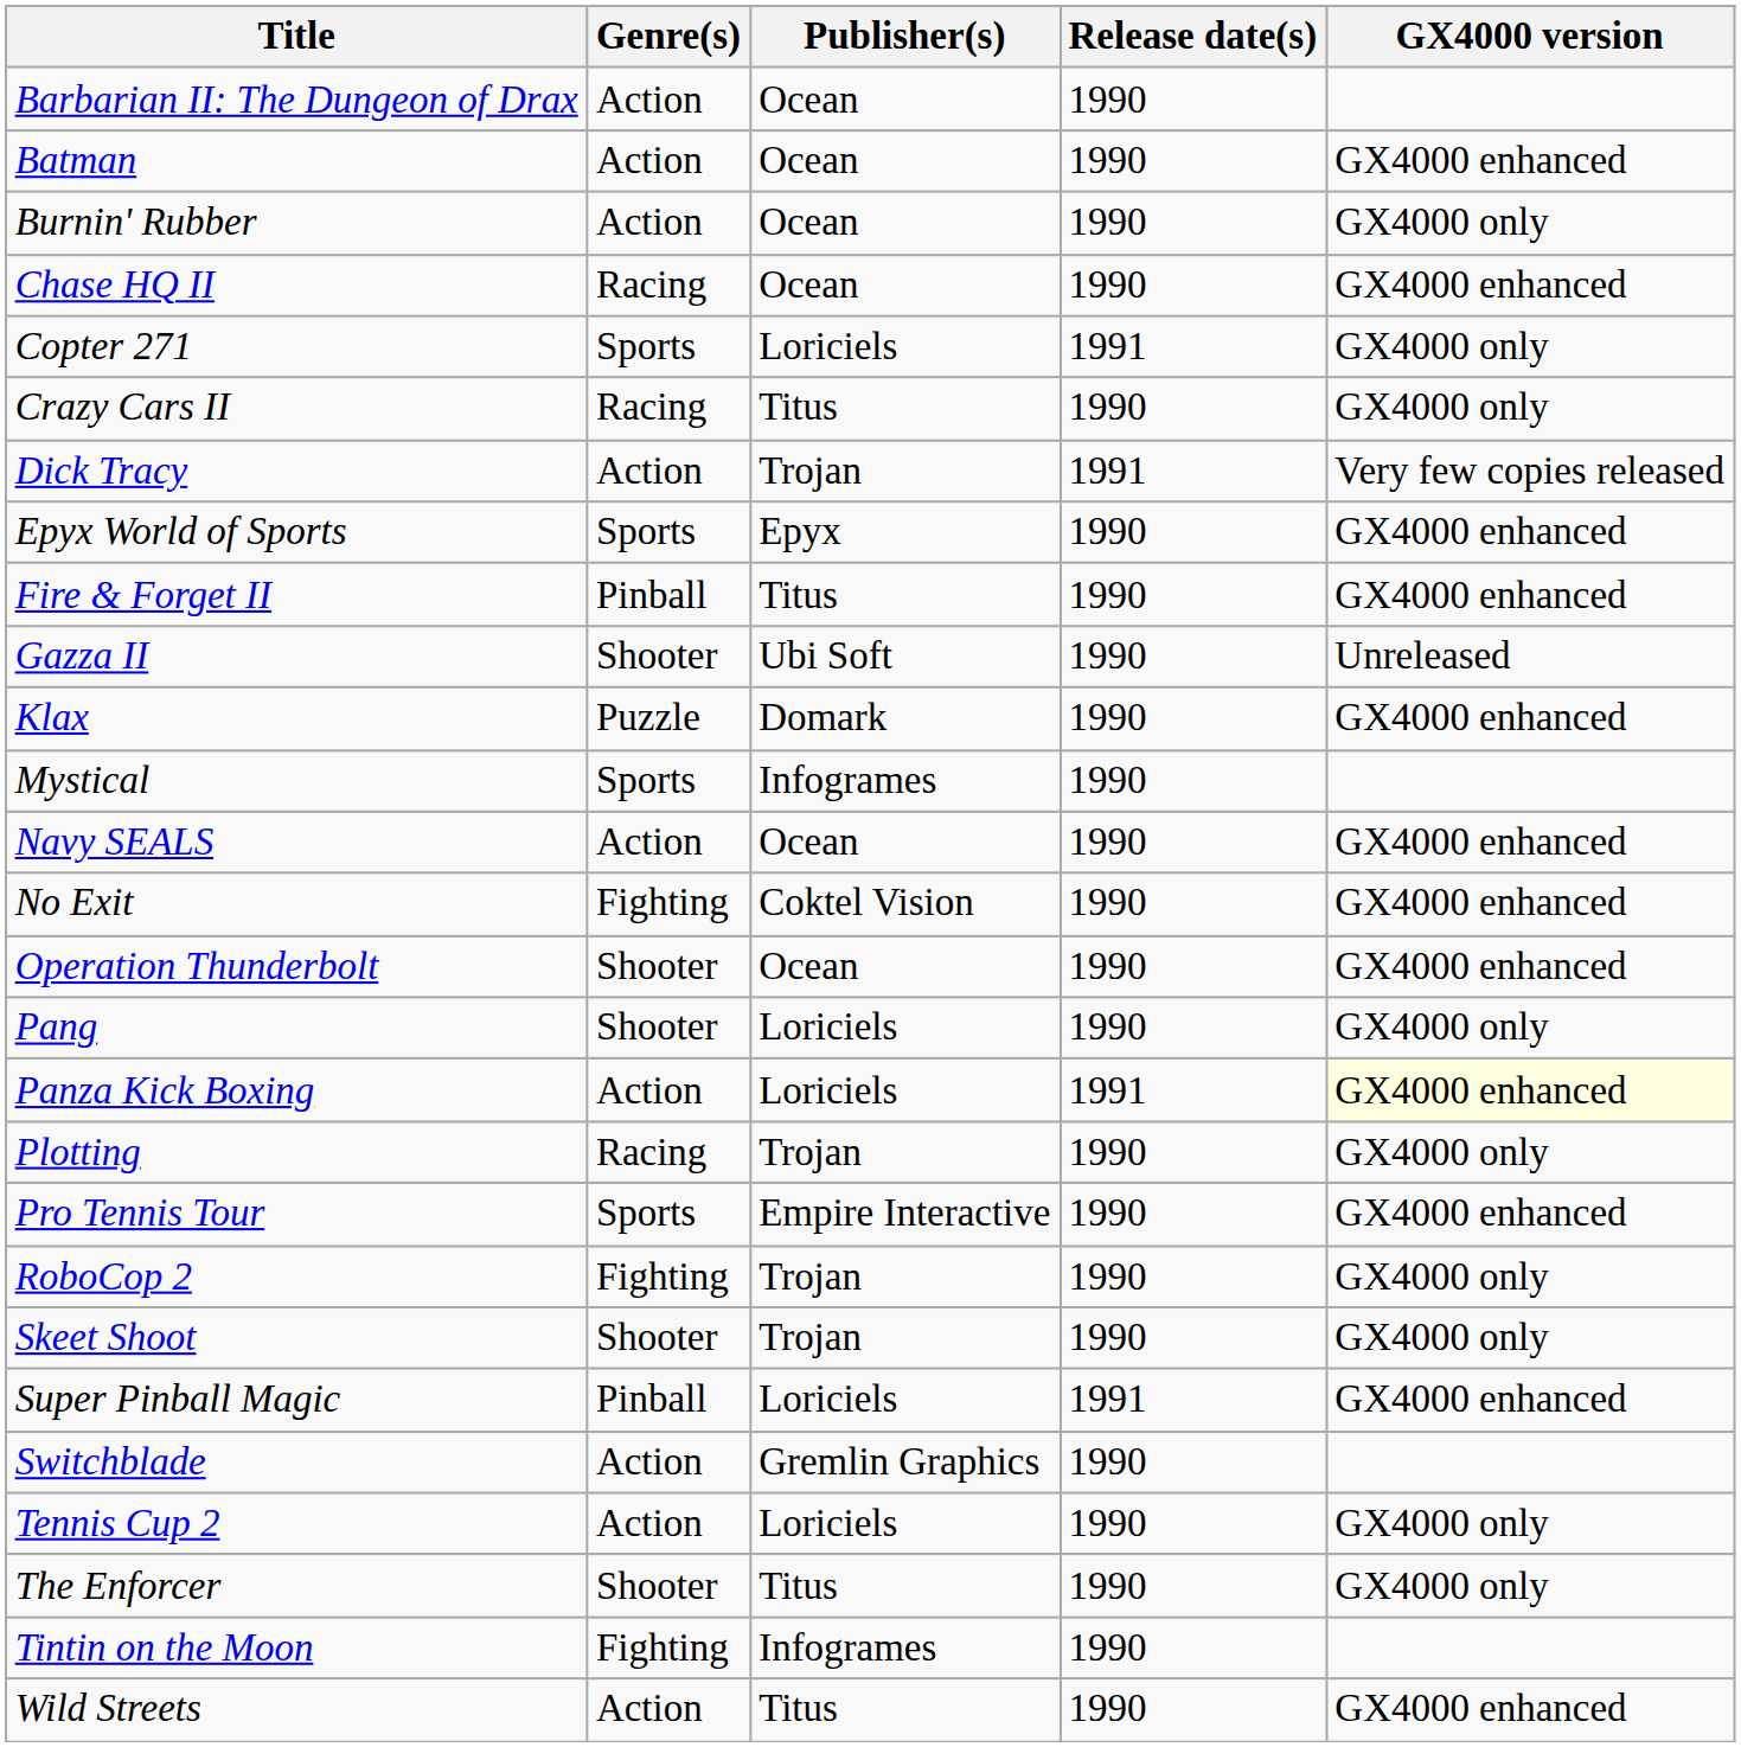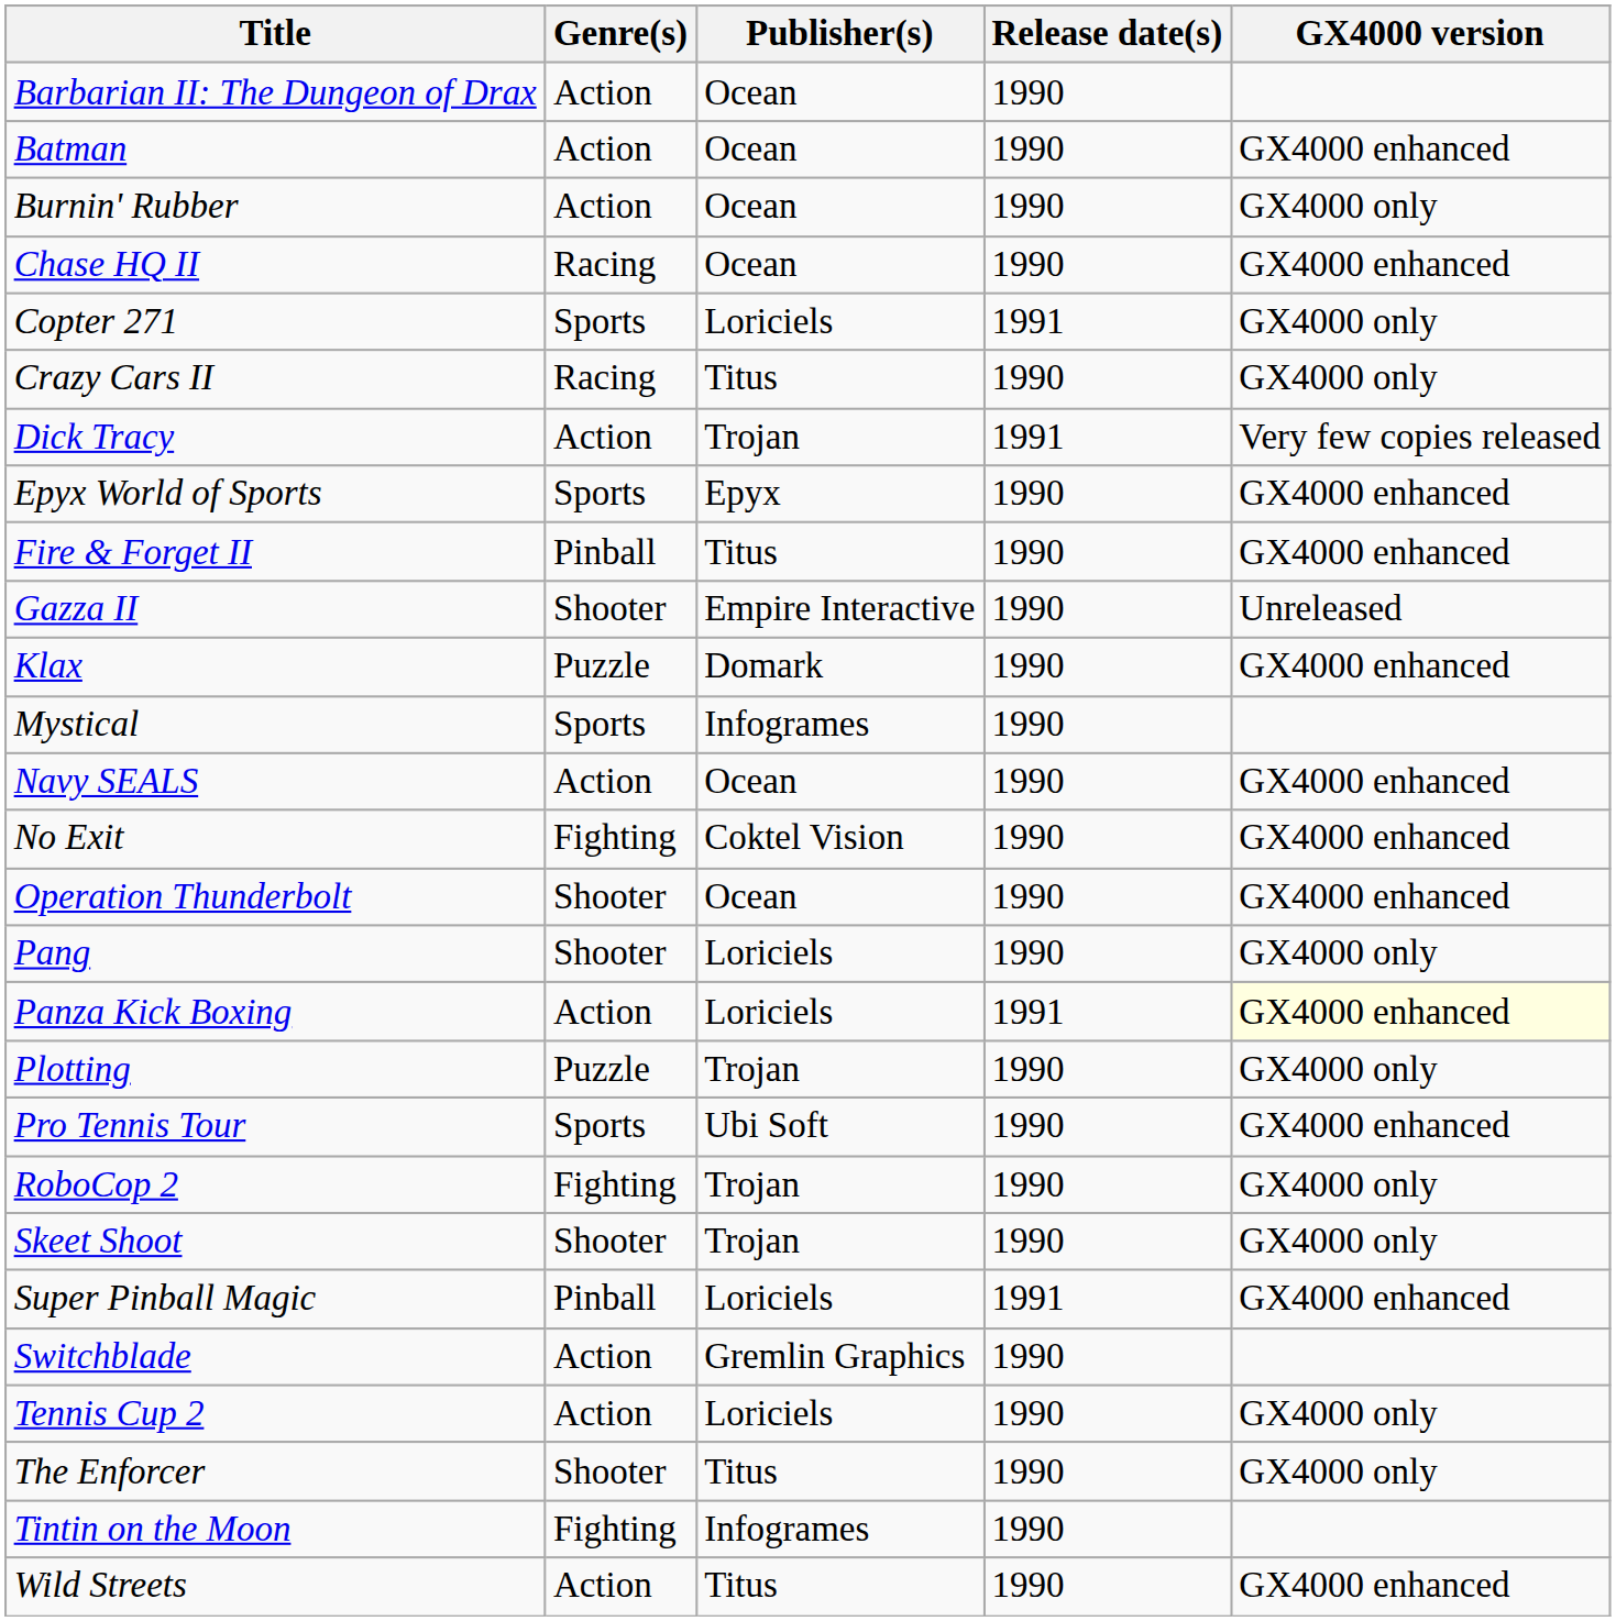 <table class="wikitable sortable" id="gamelist" width="auto">
 <tr>
 <th>Title</th>
 <th>Genre(s)</th>
 <th>Publisher(s)</th>
 <th>Release date(s)</th>
 <th>GX4000 version</th>
 </tr>
 <tr>
 <td id="B"><em><a href='#'>Barbarian II: The Dungeon of Drax</a></em></td>
 <td>Action</td>
 <td>Ocean</td>
 <td>1990</td>
 <td></td>
 </tr>
 <tr>
 <td><em><a href='#'>Batman</a></em></td>
 <td>Action</td>
 <td>Ocean</td>
 <td>1990</td>
 <td>GX4000 enhanced</td>
 </tr>
 <tr>
 <td><em>Burnin' Rubber</em></td>
 <td>Action</td>
 <td>Ocean</td>
 <td>1990</td>
 <td>GX4000 only</td>
 </tr>
 <tr>
 <td id="C"><em><a href='#'>Chase HQ II</a></em></td>
 <td>Racing</td>
 <td>Ocean</td>
 <td>1990</td>
 <td>GX4000 enhanced</td>
 </tr>
 <tr>
 <td><em>Copter 271</em></td>
 <td>Sports</td>
 <td>Loriciels</td>
 <td>1991</td>
 <td>GX4000 only</td>
 </tr>
 <tr>
 <td><em>Crazy Cars II</em></td>
 <td>Racing</td>
 <td>Titus</td>
 <td>1990</td>
 <td>GX4000 only</td>
 </tr>
 <tr>
 <td id="D"><em><a href='#'>Dick Tracy</a></em></td>
 <td>Action</td>
 <td>Trojan</td>
 <td>1991</td>
 <td>Very few copies released</td>
 </tr>
 <tr>
 <td id="E"><em>Epyx World of Sports</em></td>
 <td>Sports</td>
 <td>Epyx</td>
 <td>1990</td>
 <td>GX4000 enhanced</td>
 </tr>
 <tr>
 <td id="F"><em><a href='#'>Fire & Forget II</a></em></td>
 <td>Pinball</td>
 <td>Titus</td>
 <td>1990</td>
 <td>GX4000 enhanced</td>
 </tr>
 <tr>
 <td id="G"><em><a href='#'>Gazza II</a></em></td>
 <td>Shooter</td>
-<td>Ubi Soft</td>
+<td>Empire Interactive</td>
 <td>1990</td>
 <td>Unreleased</td>
 </tr>
 <tr>
 <td id="K"><em><a href='#'>Klax</a></em></td>
 <td>Puzzle</td>
 <td>Domark</td>
 <td>1990</td>
 <td>GX4000 enhanced</td>
 </tr>
 <tr>
 <td id="M"><em>Mystical</em></td>
 <td>Sports</td>
 <td>Infogrames</td>
 <td>1990</td>
 <td></td>
 </tr>
 <tr>
 <td id="N"><em><a href='#'>Navy SEALS</a></em></td>
 <td>Action</td>
 <td>Ocean</td>
 <td>1990</td>
 <td>GX4000 enhanced</td>
 </tr>
 <tr>
 <td><em>No Exit</em></td>
 <td>Fighting</td>
 <td>Coktel Vision</td>
 <td>1990</td>
 <td>GX4000 enhanced</td>
 </tr>
 <tr>
 <td id="O"><em><a href='#'>Operation Thunderbolt</a></em></td>
 <td>Shooter</td>
 <td>Ocean</td>
 <td>1990</td>
 <td>GX4000 enhanced</td>
 </tr>
 <tr>
 <td id="P"><em><a href='#'>Pang</a></em></td>
 <td>Shooter</td>
 <td>Loriciels</td>
 <td>1990</td>
 <td>GX4000 only</td>
 </tr>
 <tr>
 <td><em><a href='#'>Panza Kick Boxing</a></em></td>
 <td>Action</td>
 <td>Loriciels</td>
 <td>1991</td>
 <td style="background: lightyellow;">GX4000 enhanced</td>
 </tr>
 <tr>
 <td><em><a href='#'>Plotting</a></em></td>
-<td>Racing</td>
+<td>Puzzle</td>
 <td>Trojan</td>
 <td>1990</td>
 <td>GX4000 only</td>
 </tr>
 <tr>
 <td><em><a href='#'>Pro Tennis Tour</a></em></td>
 <td>Sports</td>
-<td>Empire Interactive</td>
+<td>Ubi Soft</td>
 <td>1990</td>
 <td>GX4000 enhanced</td>
 </tr>
 <tr>
 <td id="R"><em><a href='#'>RoboCop 2</a></em></td>
 <td>Fighting</td>
 <td>Trojan</td>
 <td>1990</td>
 <td>GX4000 only</td>
 </tr>
 <tr>
 <td id="S"><em><a href='#'>Skeet Shoot</a></em></td>
 <td>Shooter</td>
 <td>Trojan</td>
 <td>1990</td>
 <td>GX4000 only</td>
 </tr>
 <tr>
 <td><em>Super Pinball Magic</em></td>
 <td>Pinball</td>
 <td>Loriciels</td>
 <td>1991</td>
 <td>GX4000 enhanced</td>
 </tr>
 <tr>
 <td><em><a href='#'>Switchblade</a></em></td>
 <td>Action</td>
 <td>Gremlin Graphics</td>
 <td>1990</td>
 <td></td>
 </tr>
 <tr>
 <td id="T"><em><a href='#'>Tennis Cup 2</a></em></td>
 <td>Action</td>
 <td>Loriciels</td>
 <td>1990</td>
 <td>GX4000 only</td>
 </tr>
 <tr>
 <td><em>The Enforcer</em></td>
 <td>Shooter</td>
 <td>Titus</td>
 <td>1990</td>
 <td>GX4000 only</td>
 </tr>
 <tr>
 <td><em><a href='#'>Tintin on the Moon</a></em></td>
 <td>Fighting</td>
 <td>Infogrames</td>
 <td>1990</td>
 <td></td>
 </tr>
 <tr>
 <td id="W"><em>Wild Streets</em></td>
 <td>Action</td>
 <td>Titus</td>
 <td>1990</td>
 <td>GX4000 enhanced</td>
 </tr>
 </table>
